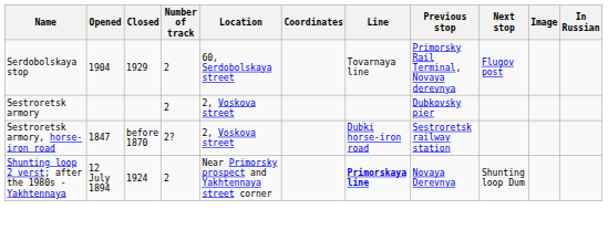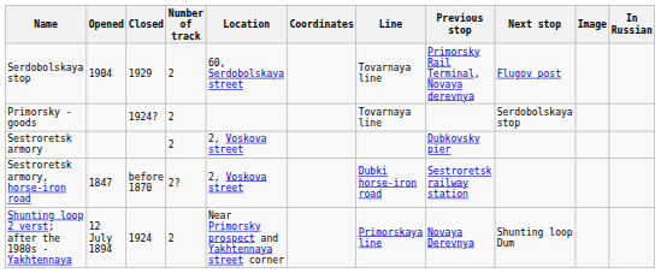 <table class="wikitable" border="1">
 <tr>
 <th>Name</th>
 <th>Opened</th>
 <th>Closed</th>
 <th>Number of track</th>
 <th>Loсation</th>
 <th>Coordinates</th>
 <th>Line</th>
 <th>Previous stop</th>
 <th>Next stop</th>
 <th>Image</th>
 <th>In Russian</th>
 </tr>
 <tr>
 <td>Serdobolskaya stop</td>
 <td>1904</td>
 <td>1929</td>
 <td>2</td>
 <td>60, <a href='#'>Serdobolskaya street</a></td>
 <td></td>
 <td>Tovarnaya line</td>
 <td><a href='#'>Primorsky Rail Terminal</a>, <a href='#'>Novaya derevnya</a></td>
 <td><a href='#'>Flugov post</a></td>
+<td></td>
+<td></td>
+</tr>
+<tr>
+<td>Primorsky - goods</td>
+<td></td>
+<td>1924?</td>
+<td>2</td>
+<td></td>
+<td></td>
+<td>Tovarnaya line</td>
+<td></td>
+<td>Serdobolskaya stop</td>
 <td></td>
 <td></td>
 </tr>
 <tr>
 <td>Sestroretsk armory</td>
 <td></td>
 <td></td>
 <td>2</td>
 <td>2, <a href='#'>Voskova street</a></td>
 <td></td>
 <td></td>
 <td><a href='#'>Dubkovsky pier</a></td>
 <td></td>
 <td></td>
 <td></td>
 </tr>
 <tr>
 <td>Sestroretsk armory, <a href='#'>horse-iron road</a></td>
 <td>1847</td>
 <td>before 1870</td>
 <td>2?</td>
 <td>2, <a href='#'>Voskova street</a></td>
 <td></td>
 <td><a href='#'>Dubki horse-iron road</a></td>
 <td><a href='#'>Sestroretsk railway station</a></td>
 <td></td>
 <td></td>
 <td></td>
 </tr>
 <tr>
 <td><a href='#'>Shunting loop 2 verst</a>; after the 1980s - <a href='#'>Yakhtennaya</a></td>
 <td>12 July 1894</td>
 <td>1924</td>
 <td>2</td>
 <td>Near <a href='#'>Primorsky prospect</a> and <a href='#'>Yakhtennaya street</a> corner</td>
 <td></td>
-<td><strong><a href='#'>Primorskaya line</a></strong></td>
+<td><a href='#'>Primorskaya line</a></td>
 <td><a href='#'>Novaya Derevnya</a></td>
 <td>Shunting loop Dum</td>
 <td></td>
 <td></td>
 </tr>
 </table>
